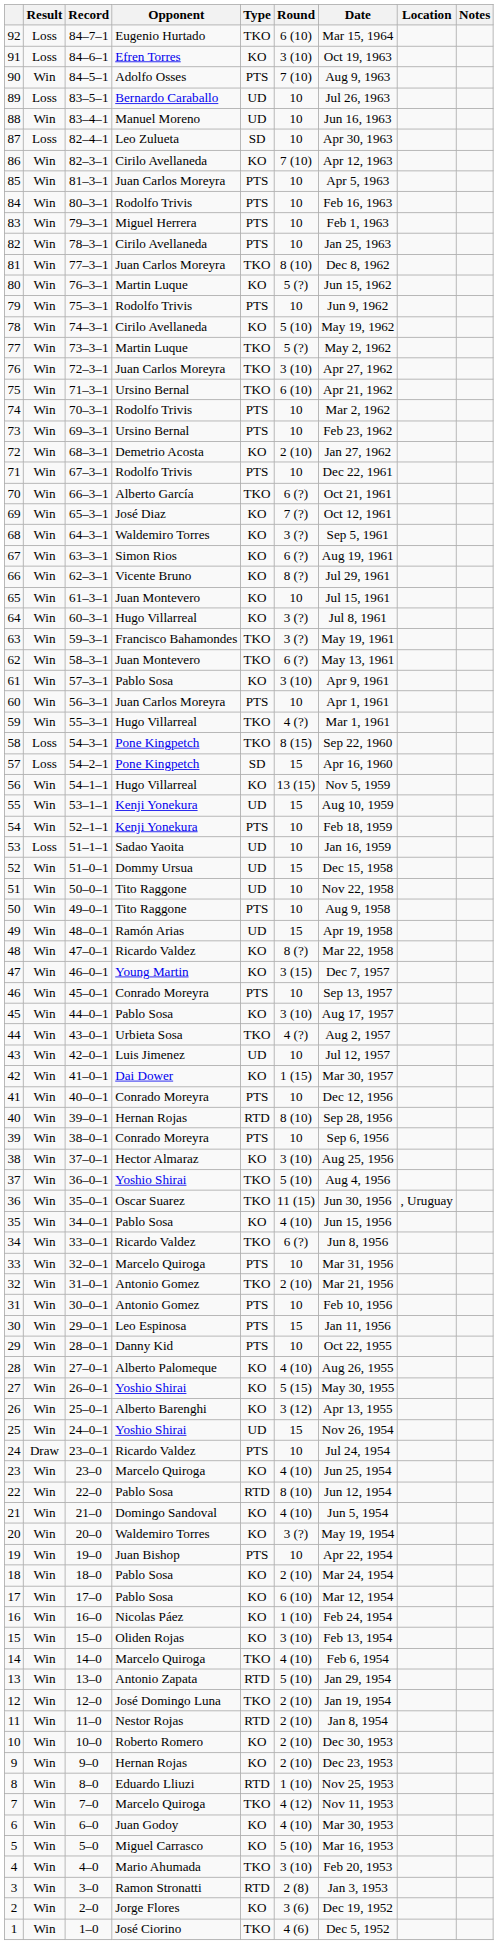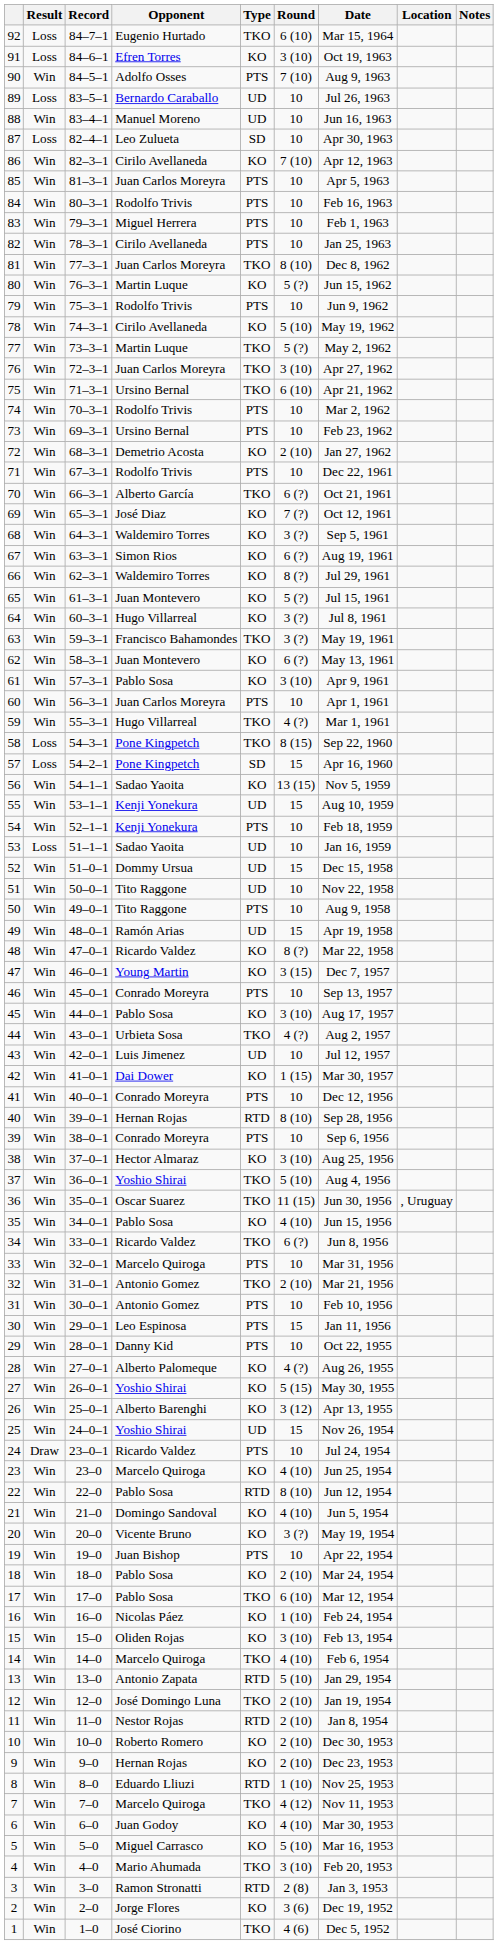 <table class="wikitable" style="text-align:center">
 <tr>
 <th></th>
 <th>Result</th>
 <th>Record</th>
 <th>Opponent</th>
 <th>Type</th>
 <th>Round</th>
 <th>Date</th>
 <th>Location</th>
 <th>Notes</th>
 </tr>
 <tr>
 <td>92</td>
 <td>Loss</td>
 <td>84–7–1</td>
 <td align=left>Eugenio Hurtado</td>
 <td>TKO</td>
 <td>6 (10)</td>
 <td>Mar 15, 1964</td>
 <td align=left></td>
 <td align=left></td>
 </tr>
 <tr align=center>
 <td>91</td>
 <td>Loss</td>
 <td>84–6–1</td>
 <td align=left><a href='#'>Efren Torres</a></td>
 <td>KO</td>
 <td>3 (10)</td>
 <td>Oct 19, 1963</td>
 <td align=left></td>
 <td align=left></td>
 </tr>
 <tr align=center>
 <td>90</td>
 <td>Win</td>
 <td>84–5–1</td>
 <td align=left>Adolfo Osses</td>
 <td>PTS</td>
 <td>7 (10)</td>
 <td>Aug 9, 1963</td>
 <td align=left></td>
 <td align=left></td>
 </tr>
 <tr align=center>
 <td>89</td>
 <td>Loss</td>
 <td>83–5–1</td>
 <td align=left><a href='#'>Bernardo Caraballo</a></td>
 <td>UD</td>
 <td>10</td>
 <td>Jul 26, 1963</td>
 <td align=left></td>
 <td align=left></td>
 </tr>
 <tr align=center>
 <td>88</td>
 <td>Win</td>
 <td>83–4–1</td>
 <td align=left>Manuel Moreno</td>
 <td>UD</td>
 <td>10</td>
 <td>Jun 16, 1963</td>
 <td align=left></td>
 <td align=left></td>
 </tr>
 <tr align=center>
 <td>87</td>
 <td>Loss</td>
 <td>82–4–1</td>
 <td align=left>Leo Zulueta</td>
 <td>SD</td>
 <td>10</td>
 <td>Apr 30, 1963</td>
 <td align=left></td>
 <td align=left></td>
 </tr>
 <tr align=center>
 <td>86</td>
 <td>Win</td>
 <td>82–3–1</td>
 <td align=left>Cirilo Avellaneda</td>
 <td>KO</td>
 <td>7 (10)</td>
 <td>Apr 12, 1963</td>
 <td align=left></td>
 <td align=left></td>
 </tr>
 <tr align=center>
 <td>85</td>
 <td>Win</td>
 <td>81–3–1</td>
 <td align=left>Juan Carlos Moreyra</td>
 <td>PTS</td>
 <td>10</td>
 <td>Apr 5, 1963</td>
 <td align=left></td>
 <td align=left></td>
 </tr>
 <tr align=center>
 <td>84</td>
 <td>Win</td>
 <td>80–3–1</td>
 <td align=left>Rodolfo Trivis</td>
 <td>PTS</td>
 <td>10</td>
 <td>Feb 16, 1963</td>
 <td align=left></td>
 <td align=left></td>
 </tr>
 <tr align=center>
 <td>83</td>
 <td>Win</td>
 <td>79–3–1</td>
 <td align=left>Miguel Herrera</td>
 <td>PTS</td>
 <td>10</td>
 <td>Feb 1, 1963</td>
 <td align=left></td>
 <td align=left></td>
 </tr>
 <tr align=center>
 <td>82</td>
 <td>Win</td>
 <td>78–3–1</td>
 <td align=left>Cirilo Avellaneda</td>
 <td>PTS</td>
 <td>10</td>
 <td>Jan 25, 1963</td>
 <td align=left></td>
 <td align=left></td>
 </tr>
 <tr align=center>
 <td>81</td>
 <td>Win</td>
 <td>77–3–1</td>
 <td align=left>Juan Carlos Moreyra</td>
 <td>TKO</td>
 <td>8 (10)</td>
 <td>Dec 8, 1962</td>
 <td align=left></td>
 <td align=left></td>
 </tr>
 <tr align=center>
 <td>80</td>
 <td>Win</td>
 <td>76–3–1</td>
 <td align=left>Martin Luque</td>
 <td>KO</td>
 <td>5 (?)</td>
 <td>Jun 15, 1962</td>
 <td align=left></td>
 <td align=left></td>
 </tr>
 <tr align=center>
 <td>79</td>
 <td>Win</td>
 <td>75–3–1</td>
 <td align=left>Rodolfo Trivis</td>
 <td>PTS</td>
 <td>10</td>
 <td>Jun 9, 1962</td>
 <td align=left></td>
 <td align=left></td>
 </tr>
 <tr align=center>
 <td>78</td>
 <td>Win</td>
 <td>74–3–1</td>
 <td align=left>Cirilo Avellaneda</td>
 <td>KO</td>
 <td>5 (10)</td>
 <td>May 19, 1962</td>
 <td align=left></td>
 <td align=left></td>
 </tr>
 <tr align=center>
 <td>77</td>
 <td>Win</td>
 <td>73–3–1</td>
 <td align=left>Martin Luque</td>
 <td>TKO</td>
 <td>5 (?)</td>
 <td>May 2, 1962</td>
 <td align=left></td>
 <td align=left></td>
 </tr>
 <tr align=center>
 <td>76</td>
 <td>Win</td>
 <td>72–3–1</td>
 <td align=left>Juan Carlos Moreyra</td>
 <td>TKO</td>
 <td>3 (10)</td>
 <td>Apr 27, 1962</td>
 <td align=left></td>
 <td align=left></td>
 </tr>
 <tr align=center>
 <td>75</td>
 <td>Win</td>
 <td>71–3–1</td>
 <td align=left>Ursino Bernal</td>
 <td>TKO</td>
 <td>6 (10)</td>
 <td>Apr 21, 1962</td>
 <td align=left></td>
 <td align=left></td>
 </tr>
 <tr align=center>
 <td>74</td>
 <td>Win</td>
 <td>70–3–1</td>
 <td align=left>Rodolfo Trivis</td>
 <td>PTS</td>
 <td>10</td>
 <td>Mar 2, 1962</td>
 <td align=left></td>
 <td align=left></td>
 </tr>
 <tr align=center>
 <td>73</td>
 <td>Win</td>
 <td>69–3–1</td>
 <td align=left>Ursino Bernal</td>
 <td>PTS</td>
 <td>10</td>
 <td>Feb 23, 1962</td>
 <td align=left></td>
 <td align=left></td>
 </tr>
 <tr align=center>
 <td>72</td>
 <td>Win</td>
 <td>68–3–1</td>
 <td align=left>Demetrio Acosta</td>
 <td>KO</td>
 <td>2 (10)</td>
 <td>Jan 27, 1962</td>
 <td align=left></td>
 <td align=left></td>
 </tr>
 <tr align=center>
 <td>71</td>
 <td>Win</td>
 <td>67–3–1</td>
 <td align=left>Rodolfo Trivis</td>
 <td>PTS</td>
 <td>10</td>
 <td>Dec 22, 1961</td>
 <td align=left></td>
 <td align=left></td>
 </tr>
 <tr align=center>
 <td>70</td>
 <td>Win</td>
 <td>66–3–1</td>
 <td align=left>Alberto García</td>
 <td>TKO</td>
 <td>6 (?)</td>
 <td>Oct 21, 1961</td>
 <td align=left></td>
 <td align=left></td>
 </tr>
 <tr align=center>
 <td>69</td>
 <td>Win</td>
 <td>65–3–1</td>
 <td align=left>José Diaz</td>
 <td>KO</td>
 <td>7 (?)</td>
 <td>Oct 12, 1961</td>
 <td align=left></td>
 <td align=left></td>
 </tr>
 <tr align=center>
 <td>68</td>
 <td>Win</td>
 <td>64–3–1</td>
 <td align=left>Waldemiro Torres</td>
 <td>KO</td>
 <td>3 (?)</td>
 <td>Sep 5, 1961</td>
 <td align=left></td>
 <td align=left></td>
 </tr>
 <tr align=center>
 <td>67</td>
 <td>Win</td>
 <td>63–3–1</td>
 <td align=left>Simon Rios</td>
 <td>KO</td>
 <td>6 (?)</td>
 <td>Aug 19, 1961</td>
 <td align=left></td>
 <td align=left></td>
 </tr>
 <tr align=center>
 <td>66</td>
 <td>Win</td>
 <td>62–3–1</td>
-<td align=left>Vicente Bruno</td>
+<td align=left>Waldemiro Torres</td>
 <td>KO</td>
 <td>8 (?)</td>
 <td>Jul 29, 1961</td>
 <td align=left></td>
 <td align=left></td>
 </tr>
 <tr align=center>
 <td>65</td>
 <td>Win</td>
 <td>61–3–1</td>
 <td align=left>Juan Montevero</td>
 <td>KO</td>
-<td>10</td>
+<td>5 (?)</td>
 <td>Jul 15, 1961</td>
 <td align=left></td>
 <td align=left></td>
 </tr>
 <tr align=center>
 <td>64</td>
 <td>Win</td>
 <td>60–3–1</td>
 <td align=left>Hugo Villarreal</td>
 <td>KO</td>
 <td>3 (?)</td>
 <td>Jul 8, 1961</td>
 <td align=left></td>
 <td align=left></td>
 </tr>
 <tr align=center>
 <td>63</td>
 <td>Win</td>
 <td>59–3–1</td>
 <td align=left>Francisco Bahamondes</td>
 <td>TKO</td>
 <td>3 (?)</td>
 <td>May 19, 1961</td>
 <td align=left></td>
 <td align=left></td>
 </tr>
 <tr align=center>
 <td>62</td>
 <td>Win</td>
 <td>58–3–1</td>
 <td align=left>Juan Montevero</td>
-<td>TKO</td>
+<td>KO</td>
 <td>6 (?)</td>
 <td>May 13, 1961</td>
 <td align=left></td>
 <td align=left></td>
 </tr>
 <tr align=center>
 <td>61</td>
 <td>Win</td>
 <td>57–3–1</td>
 <td align=left>Pablo Sosa</td>
 <td>KO</td>
 <td>3 (10)</td>
 <td>Apr 9, 1961</td>
 <td align=left></td>
 <td align=left></td>
 </tr>
 <tr align=center>
 <td>60</td>
 <td>Win</td>
 <td>56–3–1</td>
 <td align=left>Juan Carlos Moreyra</td>
 <td>PTS</td>
 <td>10</td>
 <td>Apr 1, 1961</td>
 <td align=left></td>
 <td align=left></td>
 </tr>
 <tr align=center>
 <td>59</td>
 <td>Win</td>
 <td>55–3–1</td>
 <td align=left>Hugo Villarreal</td>
 <td>TKO</td>
 <td>4 (?)</td>
 <td>Mar 1, 1961</td>
 <td align=left></td>
 <td align=left></td>
 </tr>
 <tr align=center>
 <td>58</td>
 <td>Loss</td>
 <td>54–3–1</td>
 <td align=left><a href='#'>Pone Kingpetch</a></td>
 <td>TKO</td>
 <td>8 (15)</td>
 <td>Sep 22, 1960</td>
 <td align=left></td>
 <td align=left></td>
 </tr>
 <tr align=center>
 <td>57</td>
 <td>Loss</td>
 <td>54–2–1</td>
 <td align=left><a href='#'>Pone Kingpetch</a></td>
 <td>SD</td>
 <td>15</td>
 <td>Apr 16, 1960</td>
 <td align=left></td>
 <td align=left></td>
 </tr>
 <tr align=center>
 <td>56</td>
 <td>Win</td>
 <td>54–1–1</td>
-<td align=left>Hugo Villarreal</td>
+<td align=left>Sadao Yaoita</td>
 <td>KO</td>
 <td>13 (15)</td>
 <td>Nov 5, 1959</td>
 <td align=left></td>
 <td align=left></td>
 </tr>
 <tr align=center>
 <td>55</td>
 <td>Win</td>
 <td>53–1–1</td>
 <td align=left><a href='#'>Kenji Yonekura</a></td>
 <td>UD</td>
 <td>15</td>
 <td>Aug 10, 1959</td>
 <td align=left></td>
 <td align=left></td>
 </tr>
 <tr align=center>
 <td>54</td>
 <td>Win</td>
 <td>52–1–1</td>
 <td align=left><a href='#'>Kenji Yonekura</a></td>
 <td>PTS</td>
 <td>10</td>
 <td>Feb 18, 1959</td>
 <td align=left></td>
 <td align=left></td>
 </tr>
 <tr align=center>
 <td>53</td>
 <td>Loss</td>
 <td>51–1–1</td>
 <td align=left>Sadao Yaoita</td>
 <td>UD</td>
 <td>10</td>
 <td>Jan 16, 1959</td>
 <td align=left></td>
 <td align=left></td>
 </tr>
 <tr align=center>
 <td>52</td>
 <td>Win</td>
 <td>51–0–1</td>
 <td align=left>Dommy Ursua</td>
 <td>UD</td>
 <td>15</td>
 <td>Dec 15, 1958</td>
 <td align=left></td>
 <td align=left></td>
 </tr>
 <tr align=center>
 <td>51</td>
 <td>Win</td>
 <td>50–0–1</td>
 <td align=left>Tito Raggone</td>
 <td>UD</td>
 <td>10</td>
 <td>Nov 22, 1958</td>
 <td align=left></td>
 <td align=left></td>
 </tr>
 <tr align=center>
 <td>50</td>
 <td>Win</td>
 <td>49–0–1</td>
 <td align=left>Tito Raggone</td>
 <td>PTS</td>
 <td>10</td>
 <td>Aug 9, 1958</td>
 <td align=left></td>
 <td align=left></td>
 </tr>
 <tr align=center>
 <td>49</td>
 <td>Win</td>
 <td>48–0–1</td>
 <td align=left>Ramón Arias</td>
 <td>UD</td>
 <td>15</td>
 <td>Apr 19, 1958</td>
 <td align=left></td>
 <td align=left></td>
 </tr>
 <tr align=center>
 <td>48</td>
 <td>Win</td>
 <td>47–0–1</td>
 <td align=left>Ricardo Valdez</td>
 <td>KO</td>
 <td>8 (?)</td>
 <td>Mar 22, 1958</td>
 <td align=left></td>
 <td></td>
 </tr>
 <tr align=center>
 <td>47</td>
 <td>Win</td>
 <td>46–0–1</td>
 <td align=left><a href='#'>Young Martin</a></td>
 <td>KO</td>
 <td>3 (15)</td>
 <td>Dec 7, 1957</td>
 <td align=left></td>
 <td align=left></td>
 </tr>
 <tr align=center>
 <td>46</td>
 <td>Win</td>
 <td>45–0–1</td>
 <td align=left>Conrado Moreyra</td>
 <td>PTS</td>
 <td>10</td>
 <td>Sep 13, 1957</td>
 <td align=left></td>
 <td align=left></td>
 </tr>
 <tr align=center>
 <td>45</td>
 <td>Win</td>
 <td>44–0–1</td>
 <td align=left>Pablo Sosa</td>
 <td>KO</td>
 <td>3 (10)</td>
 <td>Aug 17, 1957</td>
 <td align=left></td>
 <td></td>
 </tr>
 <tr align=center>
 <td>44</td>
 <td>Win</td>
 <td>43–0–1</td>
 <td align=left>Urbieta Sosa</td>
 <td>TKO</td>
 <td>4 (?)</td>
 <td>Aug 2, 1957</td>
 <td align=left></td>
 <td></td>
 </tr>
 <tr align=center>
 <td>43</td>
 <td>Win</td>
 <td>42–0–1</td>
 <td align=left>Luis Jimenez</td>
 <td>UD</td>
 <td>10</td>
 <td>Jul 12, 1957</td>
 <td align=left></td>
 <td align=left></td>
 </tr>
 <tr align=center>
 <td>42</td>
 <td>Win</td>
 <td>41–0–1</td>
 <td align=left><a href='#'>Dai Dower</a></td>
 <td>KO</td>
 <td>1 (15)</td>
 <td>Mar 30, 1957</td>
 <td align=left></td>
 <td align=left></td>
 </tr>
 <tr align=center>
 <td>41</td>
 <td>Win</td>
 <td>40–0–1</td>
 <td align=left>Conrado Moreyra</td>
 <td>PTS</td>
 <td>10</td>
 <td>Dec 12, 1956</td>
 <td align=left></td>
 <td align=left></td>
 </tr>
 <tr align=center>
 <td>40</td>
 <td>Win</td>
 <td>39–0–1</td>
 <td align=left>Hernan Rojas</td>
 <td>RTD</td>
 <td>8 (10)</td>
 <td>Sep 28, 1956</td>
 <td align=left></td>
 <td align=left></td>
 </tr>
 <tr align=center>
 <td>39</td>
 <td>Win</td>
 <td>38–0–1</td>
 <td align=left>Conrado Moreyra</td>
 <td>PTS</td>
 <td>10</td>
 <td>Sep 6, 1956</td>
 <td align=left></td>
 <td align=left></td>
 </tr>
 <tr align=center>
 <td>38</td>
 <td>Win</td>
 <td>37–0–1</td>
 <td align=left>Hector Almaraz</td>
 <td>KO</td>
 <td>3 (10)</td>
 <td>Aug 25, 1956</td>
 <td align=left></td>
 <td></td>
 </tr>
 <tr align=center>
 <td>37</td>
 <td>Win</td>
 <td>36–0–1</td>
 <td align=left><a href='#'>Yoshio Shirai</a></td>
 <td>TKO</td>
 <td>5 (10)</td>
 <td>Aug 4, 1956</td>
 <td align=left></td>
 <td></td>
 </tr>
 <tr align=center>
 <td>36</td>
 <td>Win</td>
 <td>35–0–1</td>
 <td align=left>Oscar Suarez</td>
 <td>TKO</td>
 <td>11 (15)</td>
 <td>Jun 30, 1956</td>
 <td align=left>, Uruguay</td>
 <td align=left></td>
 </tr>
 <tr align=center>
 <td>35</td>
 <td>Win</td>
 <td>34–0–1</td>
 <td align=left>Pablo Sosa</td>
 <td>KO</td>
 <td>4 (10)</td>
 <td>Jun 15, 1956</td>
 <td align=left></td>
 <td align=left></td>
 </tr>
 <tr align=center>
 <td>34</td>
 <td>Win</td>
 <td>33–0–1</td>
 <td align=left>Ricardo Valdez</td>
 <td>TKO</td>
 <td>6 (?)</td>
 <td>Jun 8, 1956</td>
 <td align=left></td>
 <td align=left></td>
 </tr>
 <tr align=center>
 <td>33</td>
 <td>Win</td>
 <td>32–0–1</td>
 <td align=left>Marcelo Quiroga</td>
 <td>PTS</td>
 <td>10</td>
 <td>Mar 31, 1956</td>
 <td align=left></td>
 <td></td>
 </tr>
 <tr align=center>
 <td>32</td>
 <td>Win</td>
 <td>31–0–1</td>
 <td align=left>Antonio Gomez</td>
 <td>TKO</td>
 <td>2 (10)</td>
 <td>Mar 21, 1956</td>
 <td align=left></td>
 <td align=left></td>
 </tr>
 <tr align=center>
 <td>31</td>
 <td>Win</td>
 <td>30–0–1</td>
 <td align=left>Antonio Gomez</td>
 <td>PTS</td>
 <td>10</td>
 <td>Feb 10, 1956</td>
 <td align=left></td>
 <td align=left></td>
 </tr>
 <tr align=center>
 <td>30</td>
 <td>Win</td>
 <td>29–0–1</td>
 <td align=left>Leo Espinosa</td>
 <td>PTS</td>
 <td>15</td>
 <td>Jan 11, 1956</td>
 <td align=left></td>
 <td align=left></td>
 </tr>
 <tr align=center>
 <td>29</td>
 <td>Win</td>
 <td>28–0–1</td>
 <td align=left>Danny Kid</td>
 <td>PTS</td>
 <td>10</td>
 <td>Oct 22, 1955</td>
 <td align=left></td>
 <td></td>
 </tr>
 <tr align=center>
 <td>28</td>
 <td>Win</td>
 <td>27–0–1</td>
 <td align=left>Alberto Palomeque</td>
 <td>KO</td>
-<td>4 (10)</td>
+<td>4 (?)</td>
 <td>Aug 26, 1955</td>
 <td align=left></td>
 <td align=left></td>
 </tr>
 <tr align=center>
 <td>27</td>
 <td>Win</td>
 <td>26–0–1</td>
 <td align=left><a href='#'>Yoshio Shirai</a></td>
 <td>KO</td>
 <td>5 (15)</td>
 <td>May 30, 1955</td>
 <td align=left></td>
 <td align=left></td>
 </tr>
 <tr align=center>
 <td>26</td>
 <td>Win</td>
 <td>25–0–1</td>
 <td align=left>Alberto Barenghi</td>
 <td>KO</td>
 <td>3 (12)</td>
 <td>Apr 13, 1955</td>
 <td align=left></td>
 <td align=left></td>
 </tr>
 <tr align=center>
 <td>25</td>
 <td>Win</td>
 <td>24–0–1</td>
 <td align=left><a href='#'>Yoshio Shirai</a></td>
 <td>UD</td>
 <td>15</td>
 <td>Nov 26, 1954</td>
 <td align=left></td>
 <td align=left></td>
 </tr>
 <tr align=center>
 <td>24</td>
 <td>Draw</td>
 <td>23–0–1</td>
 <td align=left>Ricardo Valdez</td>
 <td>PTS</td>
 <td>10</td>
 <td>Jul 24, 1954</td>
 <td align=left></td>
 <td align=left></td>
 </tr>
 <tr align=center>
 <td>23</td>
 <td>Win</td>
 <td>23–0</td>
 <td align=left>Marcelo Quiroga</td>
 <td>KO</td>
 <td>4 (10)</td>
 <td>Jun 25, 1954</td>
 <td align=left></td>
 <td align=left></td>
 </tr>
 <tr align=center>
 <td>22</td>
 <td>Win</td>
 <td>22–0</td>
 <td align=left>Pablo Sosa</td>
 <td>RTD</td>
 <td>8 (10)</td>
 <td>Jun 12, 1954</td>
 <td align=left></td>
 <td align=left></td>
 </tr>
 <tr align=center>
 <td>21</td>
 <td>Win</td>
 <td>21–0</td>
 <td align=left>Domingo Sandoval</td>
 <td>KO</td>
 <td>4 (10)</td>
 <td>Jun 5, 1954</td>
 <td align=left></td>
 <td align=left></td>
 </tr>
 <tr align=center>
 <td>20</td>
 <td>Win</td>
 <td>20–0</td>
-<td align=left>Waldemiro Torres</td>
+<td align=left>Vicente Bruno</td>
 <td>KO</td>
 <td>3 (?)</td>
 <td>May 19, 1954</td>
 <td align=left></td>
 <td align=left></td>
 </tr>
 <tr align=center>
 <td>19</td>
 <td>Win</td>
 <td>19–0</td>
 <td align=left>Juan Bishop</td>
 <td>PTS</td>
 <td>10</td>
 <td>Apr 22, 1954</td>
 <td align=left></td>
 <td align=left></td>
 </tr>
 <tr align=center>
 <td>18</td>
 <td>Win</td>
 <td>18–0</td>
 <td align=left>Pablo Sosa</td>
 <td>KO</td>
 <td>2 (10)</td>
 <td>Mar 24, 1954</td>
 <td align=left></td>
 <td align=left></td>
 </tr>
 <tr align=center>
 <td>17</td>
 <td>Win</td>
 <td>17–0</td>
 <td align=left>Pablo Sosa</td>
-<td>KO</td>
+<td>TKO</td>
 <td>6 (10)</td>
 <td>Mar 12,  1954</td>
 <td align=left></td>
 <td align=left></td>
 </tr>
 <tr align=center>
 <td>16</td>
 <td>Win</td>
 <td>16–0</td>
 <td align=left>Nicolas Páez</td>
 <td>KO</td>
 <td>1 (10)</td>
 <td>Feb 24, 1954</td>
 <td align=left></td>
 <td align=left></td>
 </tr>
 <tr align=center>
 <td>15</td>
 <td>Win</td>
 <td>15–0</td>
 <td align=left>Oliden Rojas</td>
 <td>KO</td>
 <td>3 (10)</td>
 <td>Feb 13, 1954</td>
 <td align=left></td>
 <td align=left></td>
 </tr>
 <tr align=center>
 <td>14</td>
 <td>Win</td>
 <td>14–0</td>
 <td align=left>Marcelo Quiroga</td>
 <td>TKO</td>
 <td>4 (10)</td>
 <td>Feb 6, 1954</td>
 <td align=left></td>
 <td align=left></td>
 </tr>
 <tr align=center>
 <td>13</td>
 <td>Win</td>
 <td>13–0</td>
 <td align=left>Antonio Zapata</td>
 <td>RTD</td>
 <td>5 (10)</td>
 <td>Jan 29, 1954</td>
 <td align=left></td>
 <td align=left></td>
 </tr>
 <tr align=center>
 <td>12</td>
 <td>Win</td>
 <td>12–0</td>
 <td align=left>José Domingo Luna</td>
 <td>TKO</td>
 <td>2 (10)</td>
 <td>Jan 19, 1954</td>
 <td align=left></td>
 <td align=left></td>
 </tr>
 <tr align=center>
 <td>11</td>
 <td>Win</td>
 <td>11–0</td>
 <td align=left>Nestor Rojas</td>
 <td>RTD</td>
 <td>2 (10)</td>
 <td>Jan 8, 1954</td>
 <td align=left></td>
 <td align=left></td>
 </tr>
 <tr align=center>
 <td>10</td>
 <td>Win</td>
 <td>10–0</td>
 <td align=left>Roberto Romero</td>
 <td>KO</td>
 <td>2 (10)</td>
 <td>Dec 30, 1953</td>
 <td align=left></td>
 <td align=left></td>
 </tr>
 <tr align=center>
 <td>9</td>
 <td>Win</td>
 <td>9–0</td>
 <td align=left>Hernan Rojas</td>
 <td>KO</td>
 <td>2 (10)</td>
 <td>Dec 23, 1953</td>
 <td align=left></td>
 <td align=left></td>
 </tr>
 <tr align=center>
 <td>8</td>
 <td>Win</td>
 <td>8–0</td>
 <td align=left>Eduardo Lliuzi</td>
 <td>RTD</td>
 <td>1 (10)</td>
 <td>Nov 25, 1953</td>
 <td align=left></td>
 <td align=left></td>
 </tr>
 <tr align=center>
 <td>7</td>
 <td>Win</td>
 <td>7–0</td>
 <td align=left>Marcelo Quiroga</td>
 <td>TKO</td>
 <td>4 (12)</td>
 <td>Nov 11, 1953</td>
 <td align=left></td>
 <td align=left></td>
 </tr>
 <tr align=center>
 <td>6</td>
 <td>Win</td>
 <td>6–0</td>
 <td align=left>Juan Godoy</td>
 <td>KO</td>
 <td>4 (10)</td>
 <td>Mar 30, 1953</td>
 <td align=left></td>
 <td align=left></td>
 </tr>
 <tr align=center>
 <td>5</td>
 <td>Win</td>
 <td>5–0</td>
 <td align=left>Miguel Carrasco</td>
 <td>KO</td>
 <td>5 (10)</td>
 <td>Mar 16, 1953</td>
 <td align=left></td>
 <td align=left></td>
 </tr>
 <tr align=center>
 <td>4</td>
 <td>Win</td>
 <td>4–0</td>
 <td align=left>Mario Ahumada</td>
 <td>TKO</td>
 <td>3 (10)</td>
 <td>Feb 20, 1953</td>
 <td align=left></td>
 <td align=left></td>
 </tr>
 <tr align=center>
 <td>3</td>
 <td>Win</td>
 <td>3–0</td>
 <td align=left>Ramon Stronatti</td>
 <td>RTD</td>
 <td>2 (8)</td>
 <td>Jan 3, 1953</td>
 <td align=left></td>
 <td align=left></td>
 </tr>
 <tr align=center>
 <td>2</td>
 <td>Win</td>
 <td>2–0</td>
 <td align=left>Jorge Flores</td>
 <td>KO</td>
 <td>3 (6)</td>
 <td>Dec 19, 1952</td>
 <td align=left></td>
 <td align=left></td>
 </tr>
 <tr align=center>
 <td>1</td>
 <td>Win</td>
 <td>1–0</td>
 <td align=left>José Ciorino</td>
 <td>TKO</td>
 <td>4 (6)</td>
 <td>Dec 5, 1952</td>
 <td align=left></td>
 <td></td>
 </tr>
 </table>
